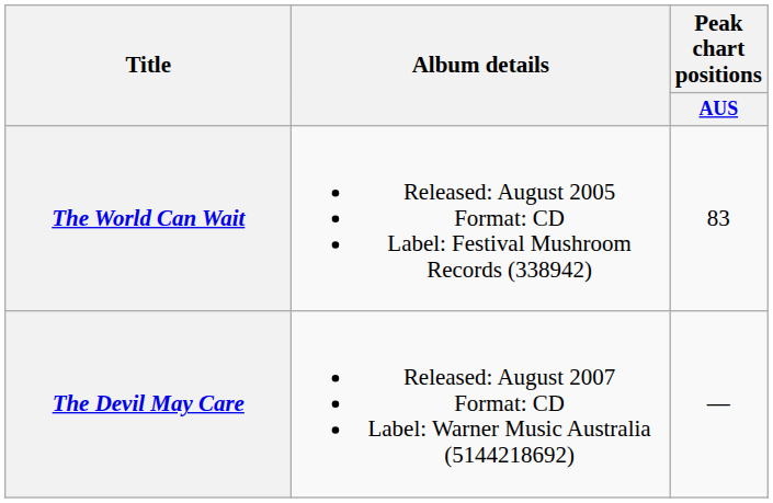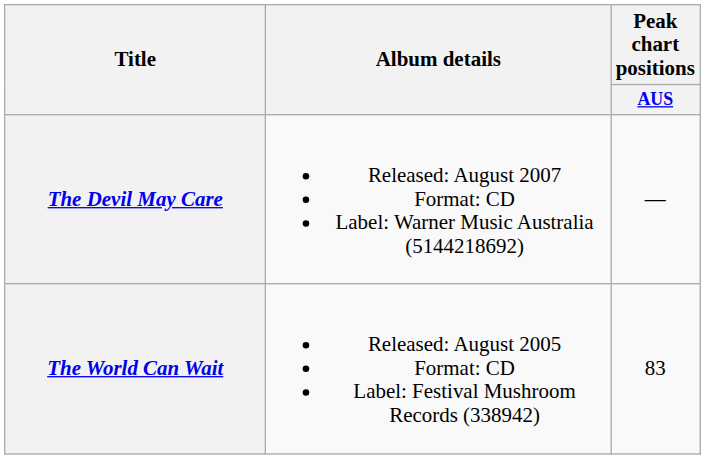 <table class="wikitable plainrowheaders" style="text-align:center;" border="1">
 <tr>
 <th scope="col" rowspan="2" style="width:12em;">Title</th>
 <th scope="col" rowspan="2" style="width:16em;">Album details</th>
 <th scope="col" colspan="1">Peak chart<br>positions</th>
 </tr>
 <tr>
 <th scope="col" style="width:3em; font-size:85%"><a href='#'>AUS</a><br></th>
 </tr>
 <tr>
+<th scope="row"><em><a href='#'>The Devil May Care</a></em></th>
+<td><br><ul><li>Released: August 2007</li><li>Format: CD</li><li>Label: Warner Music Australia (5144218692)</li></ul></td>
+<td>—</td>
+</tr>
+<tr>
 <th scope="row"><em><a href='#'>The World Can Wait</a></em></th>
 <td><br><ul><li>Released: August 2005</li><li>Format: CD</li><li>Label: Festival Mushroom Records (338942)</li></ul></td>
 <td>83</td>
 </tr>
-<tr>
-<th scope="row"><em><a href='#'>The Devil May Care</a></em></th>
-<td><br><ul><li>Released: August 2007</li><li>Format: CD</li><li>Label: Warner Music Australia (5144218692)</li></ul></td>
-<td>—</td>
-</tr>
 </table>
